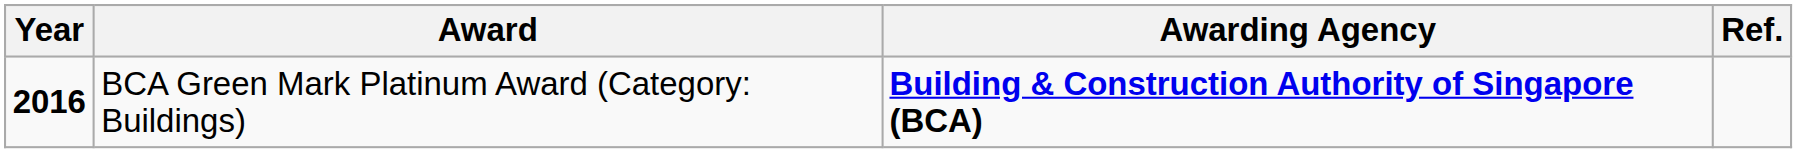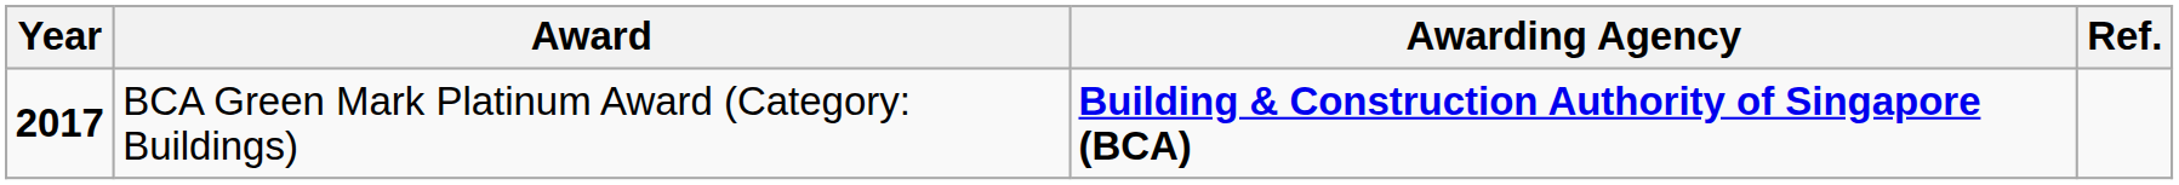 <table class="wikitable">
 <tr>
 <th>Year</th>
 <th>Award</th>
 <th>Awarding Agency</th>
 <th>Ref.</th>
 </tr>
 <tr>
-<td><strong>2016</strong></td>
+<td><strong>2017</strong></td>
 <td>BCA Green Mark Platinum Award (Category: Buildings)</td>
 <td><strong><a href='#'>Building & Construction Authority of Singapore</a> (BCA)</strong></td>
 <td></td>
 </tr>
 </table>
